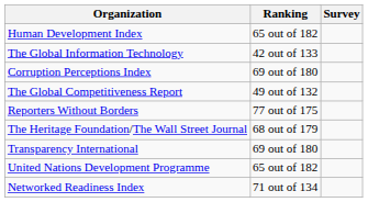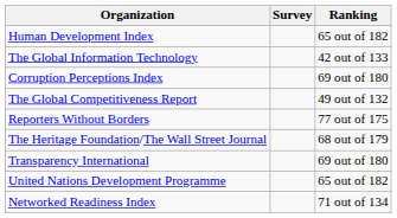 <table class="wikitable">
 <tr>
 <th>Organization</th>
+<th>Survey</th>
 <th>Ranking</th>
-<th>Survey</th>
 </tr>
 <tr>
 <td><a href='#'>Human Development Index</a></td>
+<td></td>
 <td>65 out of 182</td>
-<td></td>
 </tr>
 <tr>
 <td><a href='#'>The Global Information Technology</a></td>
+<td></td>
 <td>42 out of 133</td>
-<td></td>
 </tr>
 <tr>
 <td><a href='#'>Corruption Perceptions Index</a></td>
+<td></td>
 <td>69 out of 180</td>
-<td></td>
 </tr>
 <tr>
 <td><a href='#'>The Global Competitiveness Report</a></td>
+<td></td>
 <td>49 out of 132</td>
-<td></td>
 </tr>
 <tr>
 <td><a href='#'>Reporters Without Borders</a></td>
+<td></td>
 <td>77 out of 175</td>
-<td></td>
 </tr>
 <tr>
 <td><a href='#'>The Heritage Foundation</a>/<a href='#'>The Wall Street Journal</a></td>
+<td></td>
 <td>68 out of 179</td>
-<td></td>
 </tr>
 <tr>
 <td><a href='#'>Transparency International</a></td>
+<td></td>
 <td>69 out of 180</td>
-<td></td>
 </tr>
 <tr>
 <td><a href='#'>United Nations Development Programme</a></td>
+<td></td>
 <td>65 out of 182</td>
-<td></td>
 </tr>
 <tr>
 <td><a href='#'>Networked Readiness Index</a></td>
+<td></td>
 <td>71 out of 134</td>
-<td></td>
 </tr>
 </table>
